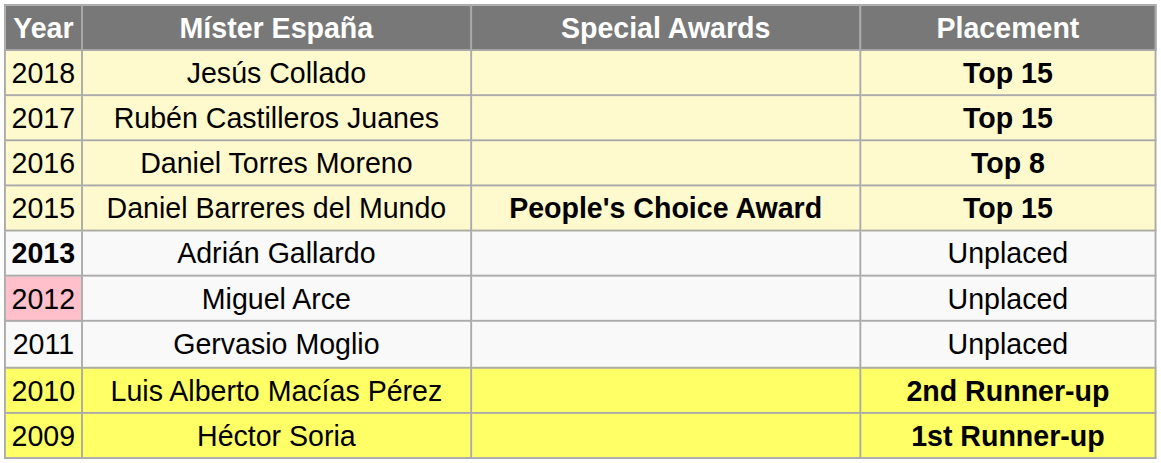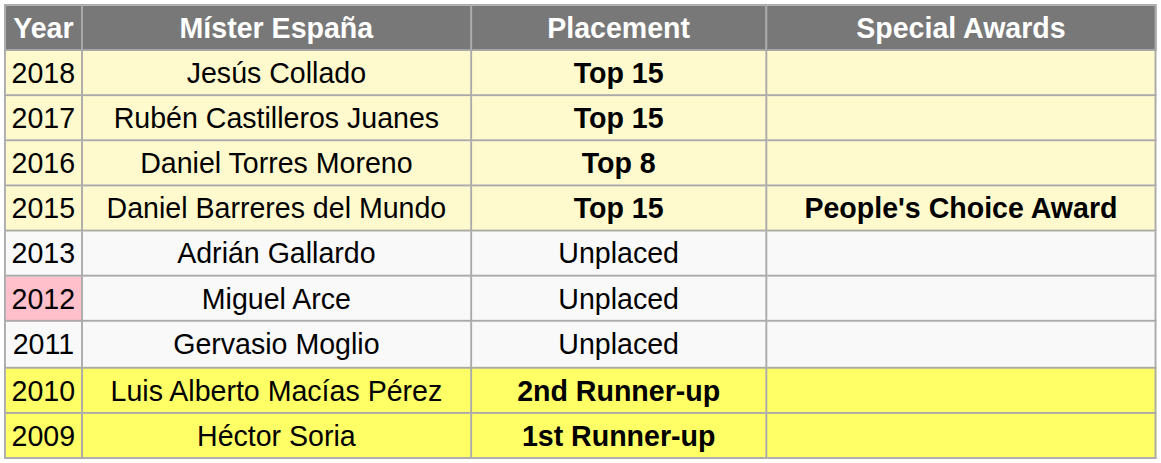 <table class="wikitable sortable" style="font-size: 95%; text-align:center">
 <tr>
 <th width="20" style="background-color:#787878;color:#FFFFFF;">Year</th>
 <th width="200" style="background-color:#787878;color:#FFFFFF;">Míster España</th>
+<th width="150" style="background-color:#787878;color:#FFFFFF;">Placement</th>
 <th width="200" style="background-color:#787878;color:#FFFFFF;">Special Awards</th>
-<th width="150" style="background-color:#787878;color:#FFFFFF;">Placement</th>
 </tr>
 <tr style="background-color:#FFFACD">
 <td>2018</td>
 <td>Jesús Collado</td>
+<td><strong>Top 15</strong></td>
 <td></td>
-<td><strong>Top 15</strong></td>
 </tr>
 <tr style="background-color:#FFFACD">
 <td>2017</td>
 <td>Rubén Castilleros Juanes</td>
+<td><strong>Top 15</strong></td>
 <td></td>
-<td><strong>Top 15</strong></td>
 </tr>
 <tr style="background-color:#FFFACD">
 <td>2016</td>
 <td>Daniel Torres Moreno</td>
+<td><strong>Top 8</strong></td>
 <td></td>
-<td><strong>Top 8</strong></td>
 </tr>
 <tr style="background-color:#FFFACD">
 <td>2015</td>
 <td>Daniel Barreres del Mundo</td>
+<td><strong>Top 15</strong></td>
 <td><strong>People's Choice Award</strong></td>
-<td><strong>Top 15</strong></td>
 </tr>
 <tr>
-<td><strong>2013</strong></td>
+<td>2013</td>
 <td>Adrián Gallardo</td>
+<td>Unplaced</td>
 <td></td>
-<td>Unplaced</td>
 </tr>
 <tr>
 <td style="background: pink;">2012</td>
 <td>Miguel Arce</td>
+<td>Unplaced</td>
 <td></td>
-<td>Unplaced</td>
 </tr>
 <tr>
 <td>2011</td>
 <td>Gervasio Moglio</td>
+<td>Unplaced</td>
 <td></td>
-<td>Unplaced</td>
 </tr>
 <tr style="background-color:#FFFF66;">
 <td>2010</td>
 <td>Luis Alberto Macías Pérez</td>
+<td><strong>2nd Runner-up</strong></td>
 <td></td>
-<td><strong>2nd Runner-up</strong></td>
 </tr>
 <tr style="background-color:#FFFF66;">
 <td>2009</td>
 <td>Héctor Soria</td>
+<td><strong>1st Runner-up</strong></td>
 <td></td>
-<td><strong>1st Runner-up</strong></td>
 </tr>
 </table>
